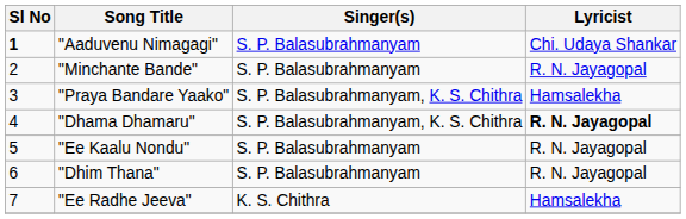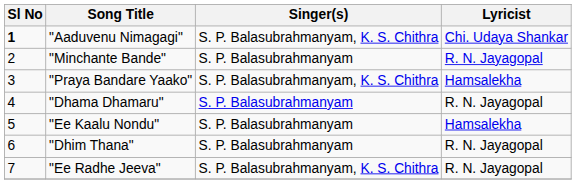 <table class="wikitable">
 <tr>
 <th>Sl No</th>
 <th>Song Title</th>
 <th>Singer(s)</th>
 <th>Lyricist</th>
 </tr>
 <tr>
 <td><strong>1</strong></td>
 <td>"Aaduvenu Nimagagi"</td>
-<td><a href='#'>S. P. Balasubrahmanyam</a></td>
+<td>S. P. Balasubrahmanyam, <a href='#'>K. S. Chithra</a></td>
 <td><a href='#'>Chi. Udaya Shankar</a></td>
 </tr>
 <tr>
 <td>2</td>
 <td>"Minchante Bande"</td>
 <td>S. P. Balasubrahmanyam</td>
 <td><a href='#'>R. N. Jayagopal</a></td>
 </tr>
 <tr>
 <td>3</td>
 <td>"Praya Bandare Yaako"</td>
 <td>S. P. Balasubrahmanyam, <a href='#'>K. S. Chithra</a></td>
 <td><a href='#'>Hamsalekha</a></td>
 </tr>
 <tr>
 <td>4</td>
 <td>"Dhama Dhamaru"</td>
-<td>S. P. Balasubrahmanyam, K. S. Chithra</td>
-<td><strong>R. N. Jayagopal</strong></td>
+<td><a href='#'>S. P. Balasubrahmanyam</a></td>
+<td>R. N. Jayagopal</td>
 </tr>
 <tr>
 <td>5</td>
 <td>"Ee Kaalu Nondu"</td>
 <td>S. P. Balasubrahmanyam</td>
-<td>R. N. Jayagopal</td>
+<td><a href='#'>Hamsalekha</a></td>
 </tr>
 <tr>
 <td>6</td>
 <td>"Dhim Thana"</td>
 <td>S. P. Balasubrahmanyam</td>
 <td>R. N. Jayagopal</td>
 </tr>
 <tr>
 <td>7</td>
 <td>"Ee Radhe Jeeva"</td>
-<td>K. S. Chithra</td>
-<td><a href='#'>Hamsalekha</a></td>
+<td>S. P. Balasubrahmanyam, <a href='#'>K. S. Chithra</a></td>
+<td>R. N. Jayagopal</td>
 </tr>
 <tr>
 </tr>
 </table>
